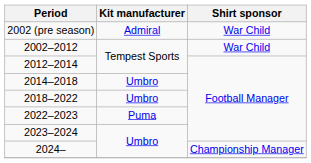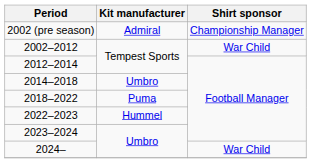 <table class="wikitable" style="text-align:center;margin-left:1em;float:right">
 <tr>
 <th>Period</th>
 <th>Kit manufacturer</th>
 <th>Shirt sponsor</th>
 </tr>
 <tr>
 <td>2002 (pre season)</td>
 <td><a href='#'>Admiral</a></td>
-<td><a href='#'>War Child</a></td>
+<td><a href='#'>Championship Manager</a></td>
 </tr>
 <tr>
 <td>2002–2012</td>
 <td rowspan=2>Tempest Sports</td>
 <td><a href='#'>War Child</a></td>
 </tr>
 <tr>
 <td>2012–2014</td>
 <td rowspan=5><a href='#'>Football Manager</a></td>
 </tr>
 <tr>
 <td>2014–2018</td>
 <td><a href='#'>Umbro</a></td>
 </tr>
 <tr>
 <td>2018–2022</td>
-<td><a href='#'>Umbro</a></td>
+<td><a href='#'>Puma</a></td>
 </tr>
 <tr>
 <td>2022–2023</td>
-<td><a href='#'>Puma</a></td>
+<td><a href='#'>Hummel</a></td>
 </tr>
 <tr>
 <td>2023–2024</td>
 <td rowspan=2><a href='#'>Umbro</a></td>
 </tr>
 <tr>
 <td>2024–</td>
-<td><a href='#'>Championship Manager</a></td>
+<td><a href='#'>War Child</a></td>
 </tr>
 <tr>
 </tr>
 </table>
